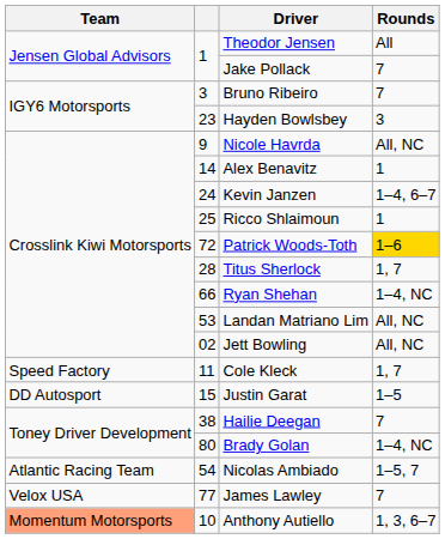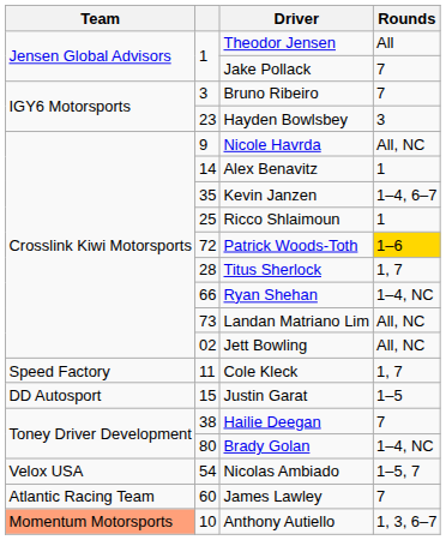 <table class="wikitable" style="font-size: 87%;">
 <tr>
 <th>Team</th>
 <th></th>
 <th>Driver</th>
 <th>Rounds</th>
 </tr>
 <tr>
 <td rowspan="2"><a href='#'>Jensen Global Advisors</a></td>
 <td rowspan=2>1</td>
 <td> <a href='#'>Theodor Jensen</a></td>
 <td>All</td>
 </tr>
 <tr>
 <td> Jake Pollack</td>
 <td>7</td>
 </tr>
 <tr>
 <td rowspan=2>IGY6 Motorsports</td>
 <td>3</td>
 <td> Bruno Ribeiro</td>
 <td>7</td>
 </tr>
 <tr>
 <td>23</td>
 <td> Hayden Bowlsbey</td>
 <td>3</td>
 </tr>
 <tr>
 <td rowspan="9" nowrap="">Crosslink Kiwi Motorsports</td>
 <td>9</td>
 <td> <a href='#'>Nicole Havrda</a></td>
 <td>All, NC</td>
 </tr>
 <tr>
 <td>14</td>
 <td> Alex Benavitz</td>
 <td>1</td>
 </tr>
 <tr>
-<td>24</td>
+<td>35</td>
 <td> Kevin Janzen</td>
 <td nowrap>1–4, 6–7</td>
 </tr>
 <tr>
 <td>25</td>
 <td> Ricco Shlaimoun</td>
 <td>1</td>
 </tr>
 <tr>
 <td>72</td>
 <td> <a href='#'>Patrick Woods-Toth</a></td>
 <td style="background: gold;">1–6</td>
 </tr>
 <tr>
 <td>28</td>
 <td> <a href='#'>Titus Sherlock</a></td>
 <td>1, 7</td>
 </tr>
 <tr>
 <td>66</td>
 <td> <a href='#'>Ryan Shehan</a></td>
 <td>1–4, NC</td>
 </tr>
 <tr>
-<td>53</td>
+<td>73</td>
 <td nowrap> Landan Matriano Lim</td>
 <td>All, NC</td>
 </tr>
 <tr>
 <td>02</td>
 <td> Jett Bowling</td>
 <td>All, NC</td>
 </tr>
 <tr>
 <td>Speed Factory</td>
 <td>11</td>
 <td> Cole Kleck</td>
 <td>1, 7</td>
 </tr>
 <tr>
 <td>DD Autosport</td>
 <td>15</td>
 <td> Justin Garat</td>
 <td>1–5</td>
 </tr>
 <tr>
 <td rowspan=2>Toney Driver Development</td>
 <td>38</td>
 <td> <a href='#'>Hailie Deegan</a></td>
 <td>7</td>
 </tr>
 <tr>
 <td>80</td>
 <td> <a href='#'>Brady Golan</a></td>
 <td>1–4, NC</td>
 </tr>
 <tr>
-<td>Atlantic Racing Team</td>
+<td>Velox USA</td>
 <td>54</td>
 <td> Nicolas Ambiado</td>
 <td>1–5, 7</td>
 </tr>
 <tr>
-<td>Velox USA</td>
-<td>77</td>
+<td>Atlantic Racing Team</td>
+<td>60</td>
 <td> James Lawley</td>
 <td>7</td>
 </tr>
 <tr>
 <td style="background: lightsalmon;">Momentum Motorsports</td>
 <td>10</td>
 <td> Anthony Autiello</td>
 <td>1, 3, 6–7</td>
 </tr>
 </table>
